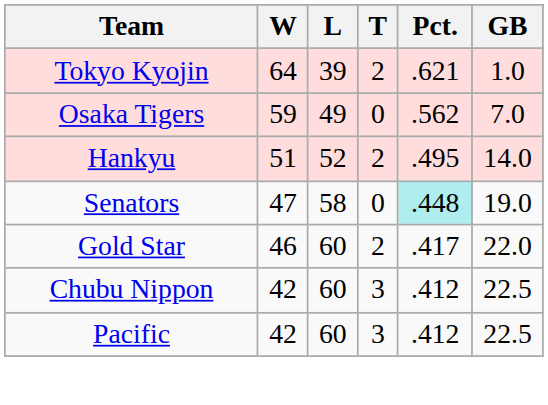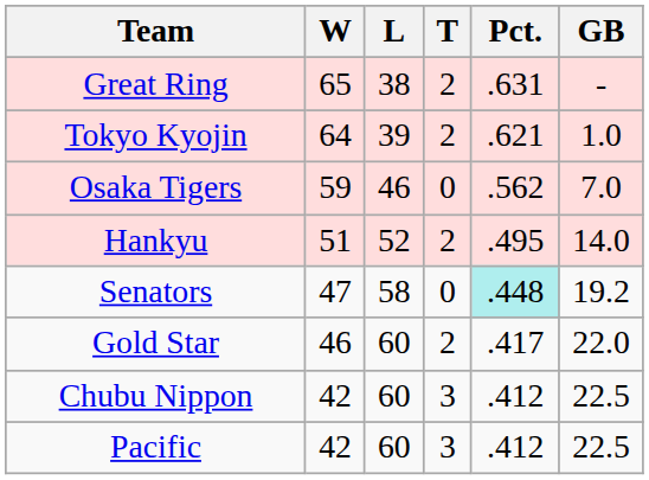 <table class="wikitable" width="50%" style="text-align:center;">
 <tr>
 <th width="35%">Team</th>
 <th width="5%">W</th>
 <th width="5%">L</th>
 <th width="5%">T</th>
 <th width="7%">Pct.</th>
 <th width="5%">GB</th>
+</tr>
+<tr style="background-color:#fdd">
+<td><a href='#'>Great Ring</a></td>
+<td>65</td>
+<td>38</td>
+<td>2</td>
+<td>.631</td>
+<td>-</td>
 </tr>
 <tr style="background-color:#fdd">
 <td><a href='#'>Tokyo Kyojin</a></td>
 <td>64</td>
 <td>39</td>
 <td>2</td>
 <td>.621</td>
 <td>1.0</td>
 </tr>
 <tr style="background-color:#fdd">
 <td><a href='#'>Osaka Tigers</a></td>
 <td>59</td>
-<td>49</td>
+<td>46</td>
 <td>0</td>
 <td>.562</td>
 <td>7.0</td>
 </tr>
 <tr style="background-color:#fdd">
 <td><a href='#'>Hankyu</a></td>
 <td>51</td>
 <td>52</td>
 <td>2</td>
 <td>.495</td>
 <td>14.0</td>
 </tr>
 <tr>
 <td><a href='#'>Senators</a></td>
 <td>47</td>
 <td>58</td>
 <td>0</td>
 <td style="background: paleturquoise;">.448</td>
-<td>19.0</td>
+<td>19.2</td>
 </tr>
 <tr>
 <td><a href='#'>Gold Star</a></td>
 <td>46</td>
 <td>60</td>
 <td>2</td>
 <td>.417</td>
 <td>22.0</td>
 </tr>
 <tr>
 <td><a href='#'>Chubu Nippon</a></td>
 <td>42</td>
 <td>60</td>
 <td>3</td>
 <td>.412</td>
 <td>22.5</td>
 </tr>
 <tr>
 <td><a href='#'>Pacific</a></td>
 <td>42</td>
 <td>60</td>
 <td>3</td>
 <td>.412</td>
 <td>22.5</td>
 </tr>
 </table>
